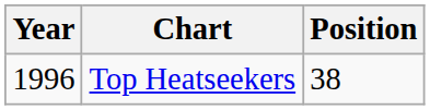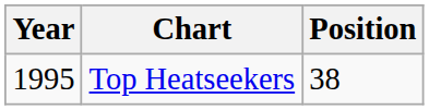 <table class="wikitable">
 <tr>
 <th>Year</th>
 <th>Chart</th>
 <th>Position</th>
 </tr>
 <tr>
-<td>1996</td>
+<td>1995</td>
 <td><a href='#'>Top Heatseekers</a></td>
 <td>38</td>
 </tr>
 </table>
